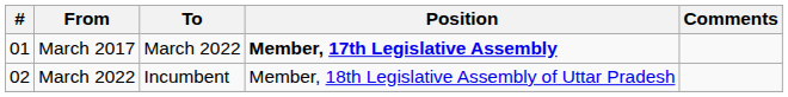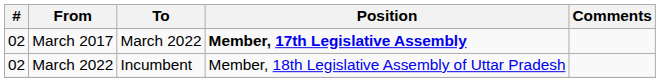 <table class="wikitable sortable">
 <tr>
 <th>#</th>
 <th>From</th>
 <th>To</th>
 <th>Position</th>
 <th>Comments</th>
 </tr>
 <tr>
-<td>01</td>
+<td>02</td>
 <td>March 2017</td>
 <td>March 2022</td>
 <td><strong>Member, <a href='#'>17th Legislative Assembly</a></strong></td>
 <td></td>
 </tr>
 <tr>
 <td>02</td>
 <td>March 2022</td>
 <td>Incumbent</td>
 <td>Member, <a href='#'>18th Legislative Assembly of Uttar Pradesh</a></td>
 <td></td>
 </tr>
 <tr>
 </tr>
 </table>
